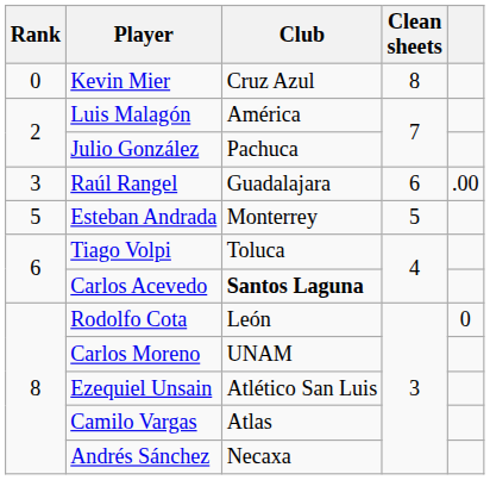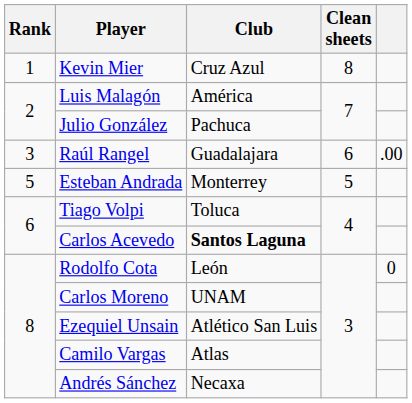 <table class="wikitable" style="text-align:center">
 <tr>
 <th>Rank</th>
 <th>Player</th>
 <th>Club</th>
 <th>Clean<br>sheets</th>
 <th></th>
 </tr>
 <tr>
-<td rowspan="1">0</td>
+<td rowspan="1">1</td>
 <td align="left"> <a href='#'>Kevin Mier</a></td>
 <td align="left">Cruz Azul</td>
 <td rowspan="1">8</td>
 <td rowspan="1"></td>
 </tr>
 <tr>
 <td rowspan="2">2</td>
 <td align="left"> <a href='#'>Luis Malagón</a></td>
 <td align="left">América</td>
 <td rowspan="2">7</td>
 <td rowspan="1"></td>
 </tr>
 <tr>
 <td align="left"> <a href='#'>Julio González</a></td>
 <td align="left">Pachuca</td>
 <td rowspan="1"></td>
 </tr>
 <tr>
 <td rowspan="1">3</td>
 <td align="left"> <a href='#'>Raúl Rangel</a></td>
 <td align="left">Guadalajara</td>
 <td rowspan="1">6</td>
 <td rowspan="1">.00</td>
 </tr>
 <tr>
 <td rowspan="1">5</td>
 <td align="left"> <a href='#'>Esteban Andrada</a></td>
 <td align="left">Monterrey</td>
 <td rowspan="1">5</td>
 <td rowspan="1"></td>
 </tr>
 <tr>
 <td rowspan="2">6</td>
 <td align="left"> <a href='#'>Tiago Volpi</a></td>
 <td align="left">Toluca</td>
 <td rowspan="2">4</td>
 <td rowspan="1"></td>
 </tr>
 <tr>
 <td align="left"> <a href='#'>Carlos Acevedo</a></td>
 <td align="left"><strong>Santos Laguna</strong></td>
 <td rowspan="1"></td>
 </tr>
 <tr>
 <td rowspan="5">8</td>
 <td align="left"> <a href='#'>Rodolfo Cota</a></td>
 <td align="left">León</td>
 <td rowspan="5">3</td>
 <td rowspan="1">0</td>
 </tr>
 <tr>
 <td align="left"> <a href='#'>Carlos Moreno</a></td>
 <td align="left">UNAM</td>
 <td rowspan="1"></td>
 </tr>
 <tr>
 <td align="left"> <a href='#'>Ezequiel Unsain</a></td>
 <td align="left">Atlético San Luis</td>
 <td rowspan="1"></td>
 </tr>
 <tr>
 <td align="left"> <a href='#'>Camilo Vargas</a></td>
 <td align="left">Atlas</td>
 <td rowspan="1"></td>
 </tr>
 <tr>
 <td align="left"> <a href='#'>Andrés Sánchez</a></td>
 <td align="left">Necaxa</td>
 <td rowspan="1"></td>
 </tr>
 </table>
